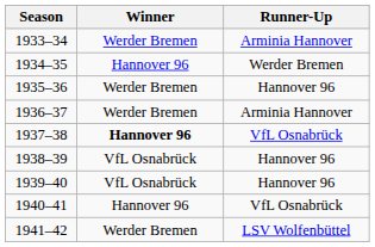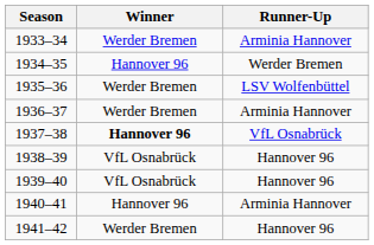 <table class="wikitable">
 <tr align="center" bgcolor="#dfdfdf">
 <th width="70">Season</th>
 <th width="150">Winner</th>
 <th width="150">Runner-Up</th>
 </tr>
 <tr align="center">
 <td>1933–34</td>
 <td><a href='#'>Werder Bremen</a></td>
 <td><a href='#'>Arminia Hannover</a></td>
 </tr>
 <tr align="center">
 <td>1934–35</td>
 <td><a href='#'>Hannover 96</a></td>
 <td>Werder Bremen</td>
 </tr>
 <tr align="center">
 <td>1935–36</td>
 <td>Werder Bremen</td>
-<td>Hannover 96</td>
+<td><a href='#'>LSV Wolfenbüttel</a></td>
 </tr>
 <tr align="center">
 <td>1936–37</td>
 <td>Werder Bremen</td>
 <td>Arminia Hannover</td>
 </tr>
 <tr align="center">
 <td>1937–38</td>
 <td><strong>Hannover 96</strong></td>
 <td><a href='#'>VfL Osnabrück</a></td>
 </tr>
 <tr align="center">
 <td>1938–39</td>
 <td>VfL Osnabrück</td>
 <td>Hannover 96</td>
 </tr>
 <tr align="center">
 <td>1939–40</td>
 <td>VfL Osnabrück</td>
 <td>Hannover 96</td>
 </tr>
 <tr align="center">
 <td>1940–41</td>
 <td>Hannover 96</td>
-<td>VfL Osnabrück</td>
+<td>Arminia Hannover</td>
 </tr>
 <tr align="center">
 <td>1941–42</td>
 <td>Werder Bremen</td>
-<td><a href='#'>LSV Wolfenbüttel</a></td>
+<td>Hannover 96</td>
 </tr>
 </table>
